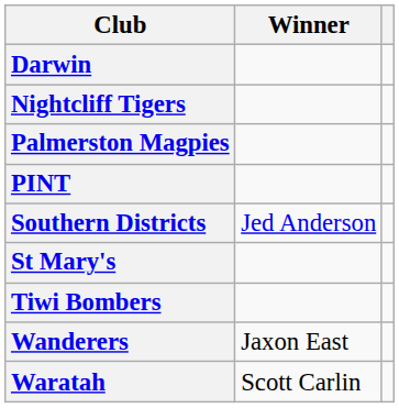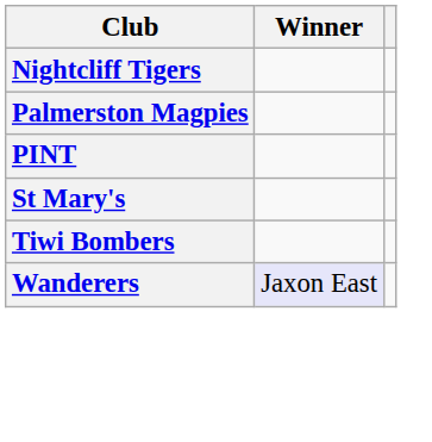 <table class="wikitable plainrowheaders">
 <tr>
 <th>Club</th>
 <th>Winner</th>
 <th></th>
-</tr>
-<tr>
-<th style="text-align:left"><a href='#'>Darwin</a></th>
-<td></td>
-<td align="center"></td>
 </tr>
 <tr>
 <th style="text-align:left"><a href='#'>Nightcliff Tigers</a></th>
 <td></td>
 <td align="center"></td>
 </tr>
 <tr>
 <th style="text-align:left"><a href='#'>Palmerston Magpies</a></th>
 <td></td>
 <td align="center"></td>
 </tr>
 <tr>
 <th style="text-align:left"><a href='#'>PINT</a></th>
 <td></td>
 <td align="center"></td>
 </tr>
 <tr>
-<th style="text-align:left"><a href='#'>Southern Districts</a></th>
-<td><a href='#'>Jed Anderson</a></td>
-<td align="center"></td>
-</tr>
-<tr>
 <th style="text-align:left"><a href='#'>St Mary's</a></th>
 <td></td>
 <td align="center"></td>
 </tr>
 <tr>
 <th style="text-align:left"><a href='#'>Tiwi Bombers</a></th>
 <td></td>
 <td align="center"></td>
 </tr>
 <tr>
 <th style="text-align:left"><a href='#'>Wanderers</a></th>
-<td>Jaxon East</td>
-<td align="center"></td>
-</tr>
-<tr>
-<th style="text-align:left"><a href='#'>Waratah</a></th>
-<td>Scott Carlin</td>
+<td style="background: lavender;">Jaxon East</td>
 <td align="center"></td>
 </tr>
 </table>
